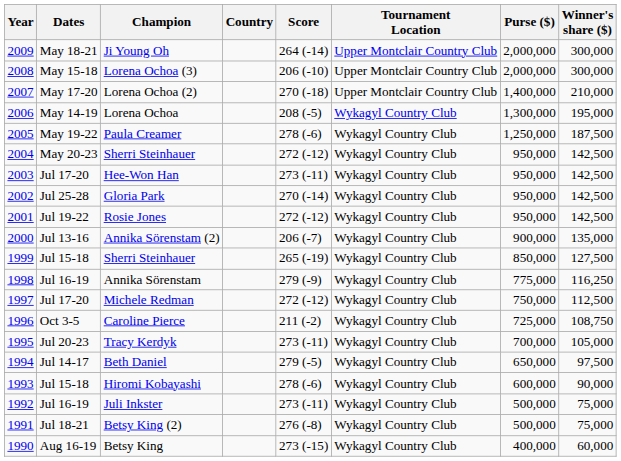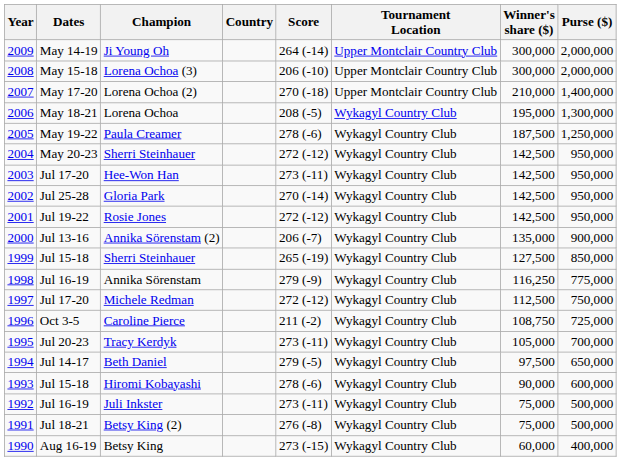 <table class="wikitable">
 <tr>
 <th>Year</th>
 <th>Dates</th>
 <th>Champion</th>
 <th>Country</th>
 <th>Score</th>
 <th>Tournament<br>Location</th>
+<th>Winner's<br>share ($)</th>
 <th>Purse ($)</th>
-<th>Winner's<br>share ($)</th>
 </tr>
 <tr>
 <td><a href='#'>2009</a></td>
-<td>May 18-21</td>
+<td>May 14-19</td>
 <td><a href='#'>Ji Young Oh</a></td>
 <td></td>
 <td>264 (-14)</td>
 <td><a href='#'>Upper Montclair Country Club</a></td>
+<td align=right>300,000</td>
 <td align=right>2,000,000</td>
-<td align=right>300,000</td>
 </tr>
 <tr>
 <td><a href='#'>2008</a></td>
 <td>May 15-18</td>
 <td><a href='#'>Lorena Ochoa</a> (3)</td>
 <td></td>
 <td>206 (-10)</td>
 <td>Upper Montclair Country Club</td>
+<td align=right>300,000</td>
 <td align=right>2,000,000</td>
-<td align=right>300,000</td>
 </tr>
 <tr>
 <td><a href='#'>2007</a></td>
 <td>May 17-20</td>
 <td>Lorena Ochoa (2)</td>
 <td></td>
 <td>270 (-18)</td>
 <td>Upper Montclair Country Club</td>
+<td align=right>210,000</td>
 <td align=right>1,400,000</td>
-<td align=right>210,000</td>
 </tr>
 <tr>
 <td><a href='#'>2006</a></td>
-<td>May 14-19</td>
+<td>May 18-21</td>
 <td>Lorena Ochoa</td>
 <td></td>
 <td>208 (-5)</td>
 <td><a href='#'>Wykagyl Country Club</a></td>
+<td align=right>195,000</td>
 <td align=right>1,300,000</td>
-<td align=right>195,000</td>
 </tr>
 <tr>
 <td><a href='#'>2005</a></td>
 <td>May 19-22</td>
 <td><a href='#'>Paula Creamer</a></td>
 <td></td>
 <td>278 (-6)</td>
 <td>Wykagyl Country Club</td>
+<td align=right>187,500</td>
 <td align=right>1,250,000</td>
-<td align=right>187,500</td>
 </tr>
 <tr>
 <td><a href='#'>2004</a></td>
 <td>May 20-23</td>
 <td><a href='#'>Sherri Steinhauer</a></td>
 <td></td>
 <td>272 (-12)</td>
 <td>Wykagyl Country Club</td>
+<td align=right>142,500</td>
 <td align=right>950,000</td>
-<td align=right>142,500</td>
 </tr>
 <tr>
 <td><a href='#'>2003</a></td>
 <td>Jul 17-20</td>
 <td><a href='#'>Hee-Won Han</a></td>
 <td></td>
 <td>273 (-11)</td>
 <td>Wykagyl Country Club</td>
+<td align=right>142,500</td>
 <td align=right>950,000</td>
-<td align=right>142,500</td>
 </tr>
 <tr>
 <td><a href='#'>2002</a></td>
 <td>Jul 25-28</td>
 <td><a href='#'>Gloria Park</a></td>
 <td></td>
 <td>270 (-14)</td>
 <td>Wykagyl Country Club</td>
+<td align=right>142,500</td>
 <td align=right>950,000</td>
-<td align=right>142,500</td>
 </tr>
 <tr>
 <td><a href='#'>2001</a></td>
 <td>Jul 19-22</td>
 <td><a href='#'>Rosie Jones</a></td>
 <td></td>
 <td>272 (-12)</td>
 <td>Wykagyl Country Club</td>
+<td align=right>142,500</td>
 <td align=right>950,000</td>
-<td align=right>142,500</td>
 </tr>
 <tr>
 <td><a href='#'>2000</a></td>
 <td>Jul 13-16</td>
 <td><a href='#'>Annika Sörenstam</a> (2)</td>
 <td></td>
 <td>206 (-7)</td>
 <td>Wykagyl Country Club</td>
+<td align=right>135,000</td>
 <td align=right>900,000</td>
-<td align=right>135,000</td>
 </tr>
 <tr>
 <td><a href='#'>1999</a></td>
 <td>Jul 15-18</td>
 <td><a href='#'>Sherri Steinhauer</a></td>
 <td></td>
 <td>265 (-19)</td>
 <td>Wykagyl Country Club</td>
+<td align=right>127,500</td>
 <td align=right>850,000</td>
-<td align=right>127,500</td>
 </tr>
 <tr>
 <td><a href='#'>1998</a></td>
 <td>Jul 16-19</td>
 <td>Annika Sörenstam</td>
 <td></td>
 <td>279 (-9)</td>
 <td>Wykagyl Country Club</td>
+<td align=right>116,250</td>
 <td align=right>775,000</td>
-<td align=right>116,250</td>
 </tr>
 <tr>
 <td><a href='#'>1997</a></td>
 <td>Jul 17-20</td>
 <td><a href='#'>Michele Redman</a></td>
 <td></td>
 <td>272 (-12)</td>
 <td>Wykagyl Country Club</td>
+<td align=right>112,500</td>
 <td align=right>750,000</td>
-<td align=right>112,500</td>
 </tr>
 <tr>
 <td><a href='#'>1996</a></td>
 <td>Oct 3-5</td>
 <td><a href='#'>Caroline Pierce</a></td>
 <td></td>
 <td>211 (-2)</td>
 <td>Wykagyl Country Club</td>
+<td align=right>108,750</td>
 <td align=right>725,000</td>
-<td align=right>108,750</td>
 </tr>
 <tr>
 <td><a href='#'>1995</a></td>
 <td>Jul 20-23</td>
 <td><a href='#'>Tracy Kerdyk</a></td>
 <td></td>
 <td>273 (-11)</td>
 <td>Wykagyl Country Club</td>
+<td align=right>105,000</td>
 <td align=right>700,000</td>
-<td align=right>105,000</td>
 </tr>
 <tr>
 <td><a href='#'>1994</a></td>
 <td>Jul 14-17</td>
 <td><a href='#'>Beth Daniel</a></td>
 <td></td>
 <td>279 (-5)</td>
 <td>Wykagyl Country Club</td>
+<td align=right>97,500</td>
 <td align=right>650,000</td>
-<td align=right>97,500</td>
 </tr>
 <tr>
 <td><a href='#'>1993</a></td>
 <td>Jul 15-18</td>
 <td><a href='#'>Hiromi Kobayashi</a></td>
 <td></td>
 <td>278 (-6)</td>
 <td>Wykagyl Country Club</td>
+<td align=right>90,000</td>
 <td align=right>600,000</td>
-<td align=right>90,000</td>
 </tr>
 <tr>
 <td><a href='#'>1992</a></td>
 <td>Jul 16-19</td>
 <td><a href='#'>Juli Inkster</a></td>
 <td></td>
 <td>273 (-11)</td>
 <td>Wykagyl Country Club</td>
+<td align=right>75,000</td>
 <td align=right>500,000</td>
-<td align=right>75,000</td>
 </tr>
 <tr>
 <td><a href='#'>1991</a></td>
 <td>Jul 18-21</td>
 <td><a href='#'>Betsy King</a> (2)</td>
 <td></td>
 <td>276 (-8)</td>
 <td>Wykagyl Country Club</td>
+<td align=right>75,000</td>
 <td align=right>500,000</td>
-<td align=right>75,000</td>
 </tr>
 <tr>
 <td><a href='#'>1990</a></td>
 <td>Aug 16-19</td>
 <td>Betsy King</td>
 <td></td>
 <td>273 (-15)</td>
 <td>Wykagyl Country Club</td>
+<td align=right>60,000</td>
 <td align=right>400,000</td>
-<td align=right>60,000</td>
 </tr>
 </table>
